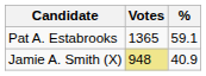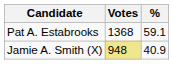 <table class="wikitable">
 <tr>
 <th>Candidate</th>
 <th>Votes</th>
 <th>%</th>
 </tr>
 <tr>
 <td>Pat A. Estabrooks</td>
-<td>1365</td>
+<td>1368</td>
 <td>59.1</td>
 </tr>
 <tr>
 <td>Jamie A. Smith (X)</td>
 <td style="background: khaki;">948</td>
 <td>40.9</td>
 </tr>
 </table>
